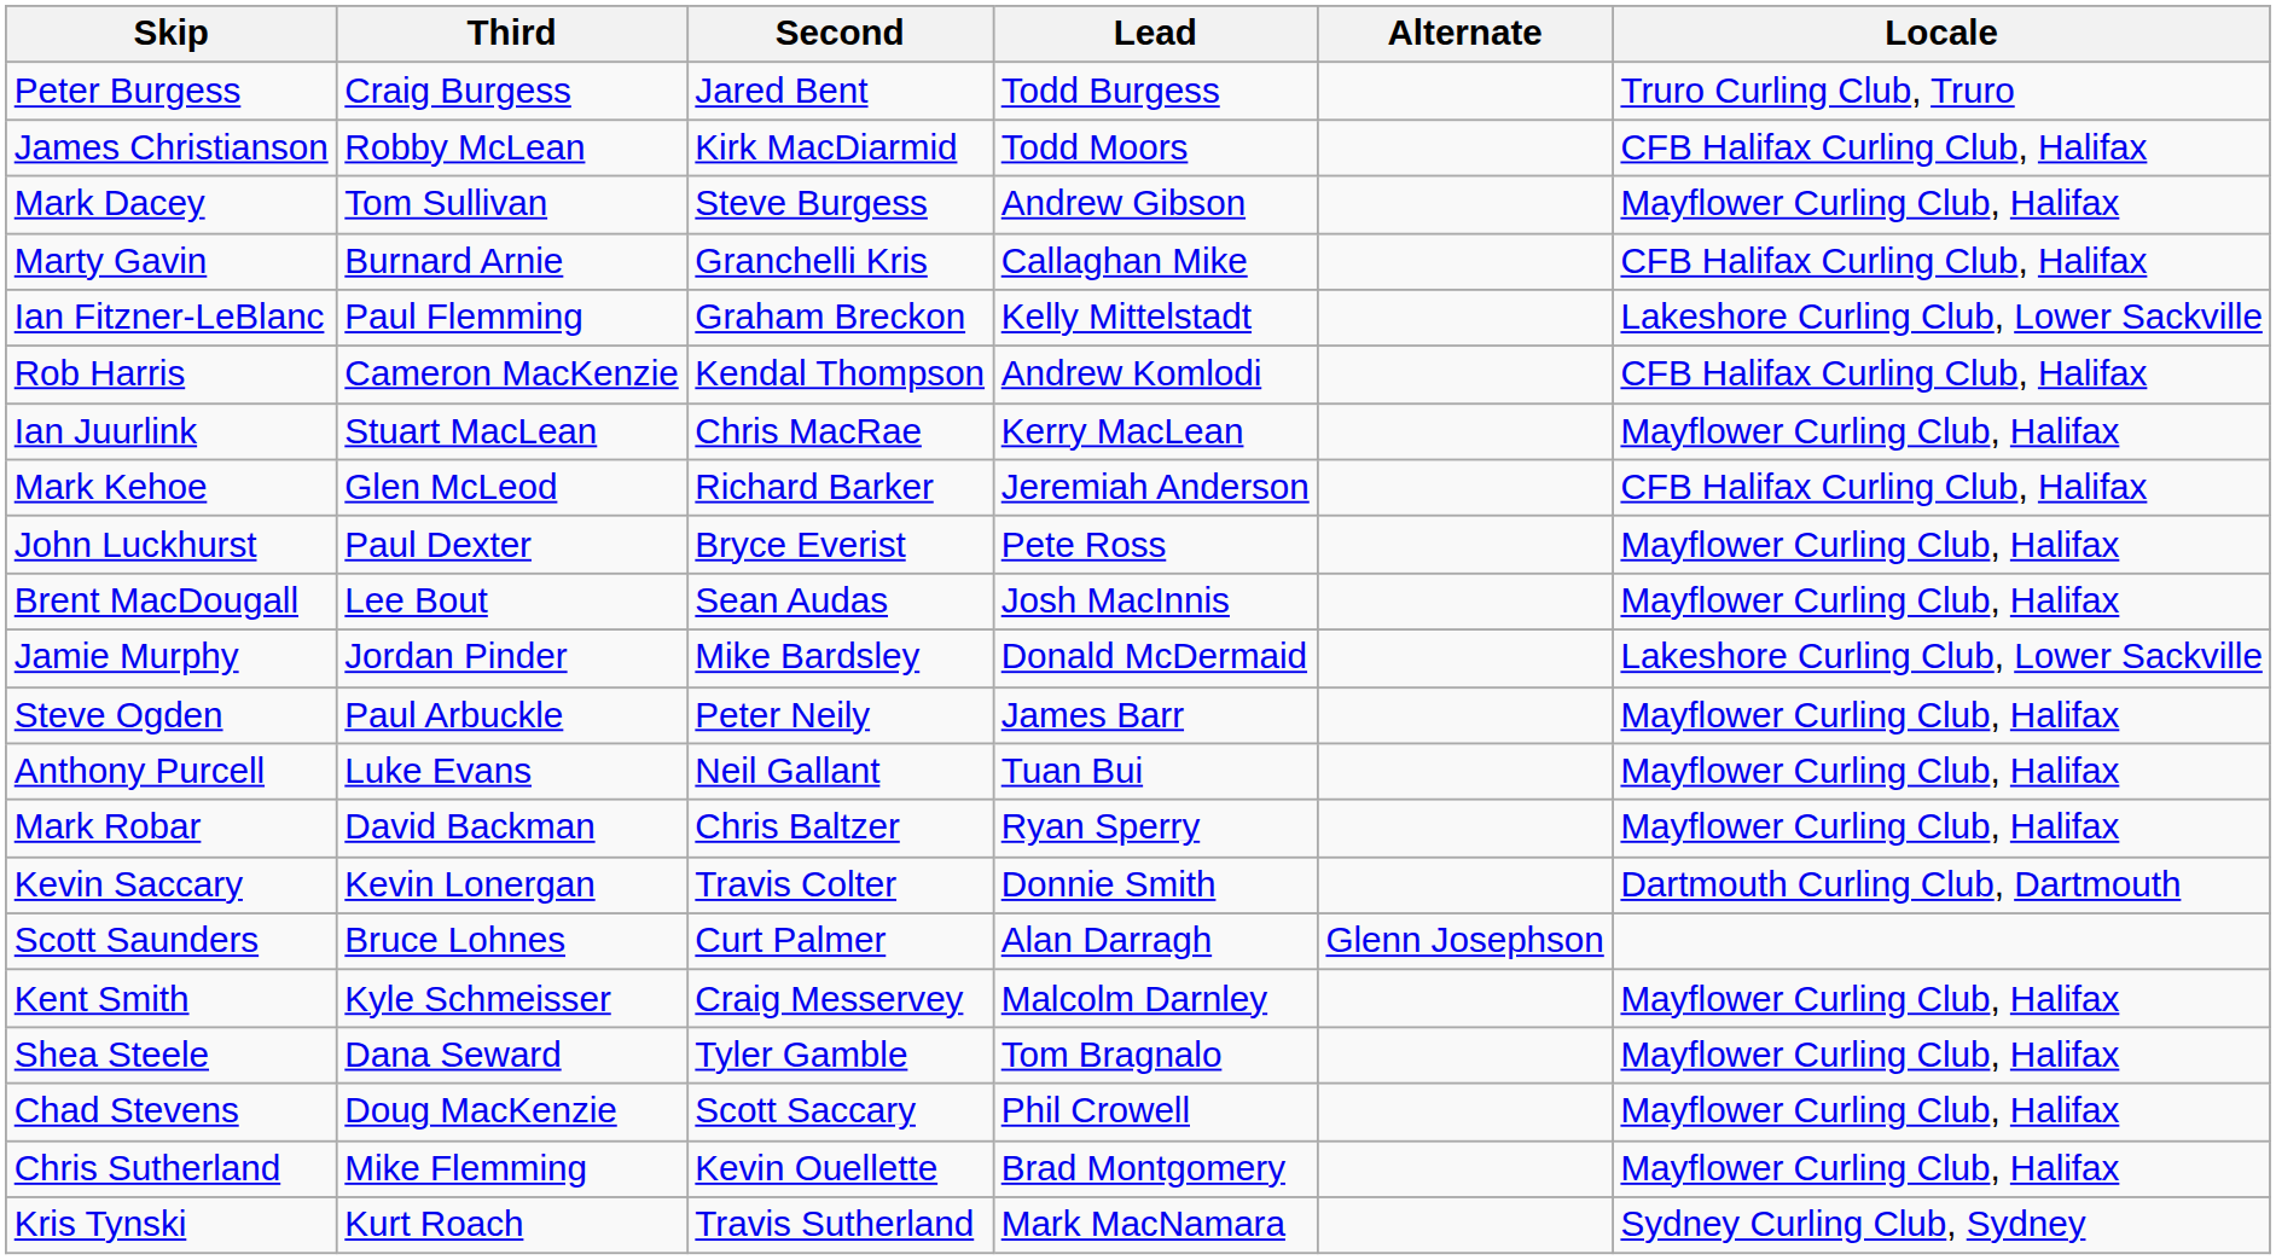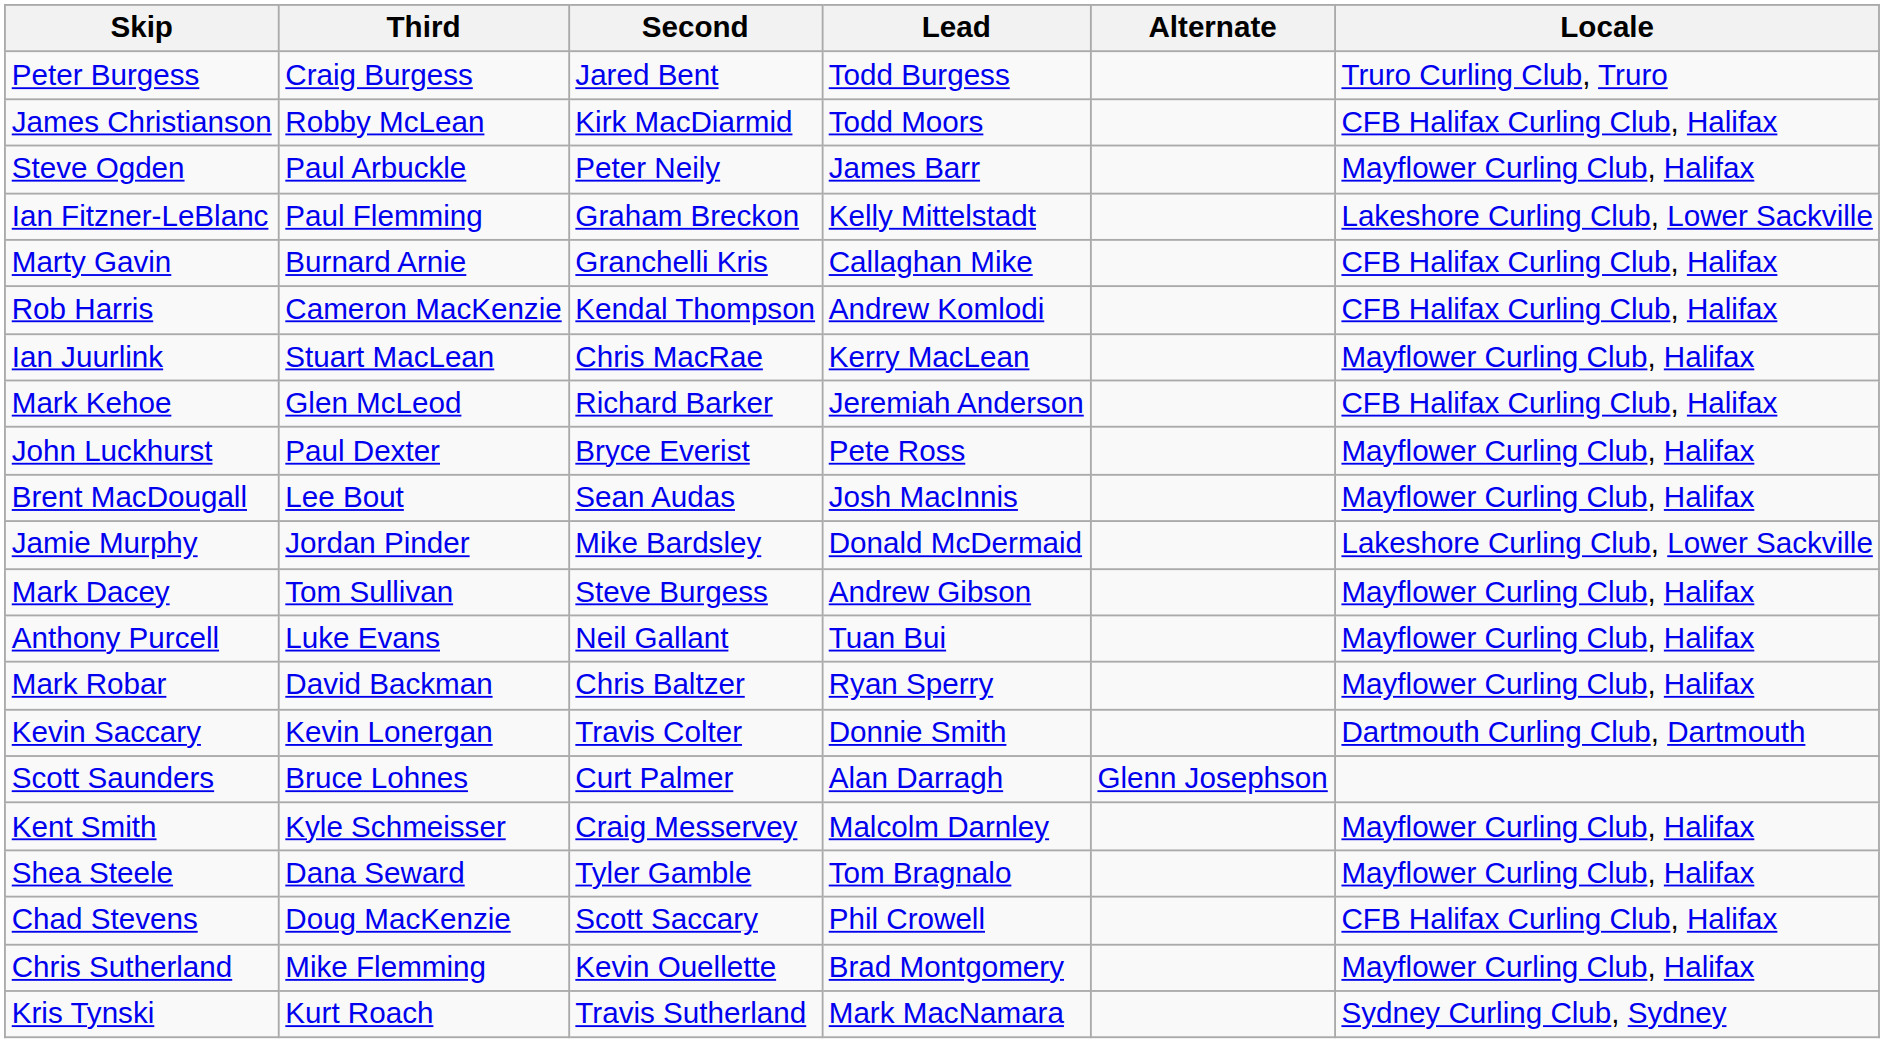 <table class=wikitable>
 <tr>
 <th>Skip</th>
 <th>Third</th>
 <th>Second</th>
 <th>Lead</th>
 <th>Alternate</th>
 <th>Locale</th>
 </tr>
 <tr>
 <td><a href='#'>Peter Burgess</a></td>
 <td><a href='#'>Craig Burgess</a></td>
 <td><a href='#'>Jared Bent</a></td>
 <td><a href='#'>Todd Burgess</a></td>
 <td></td>
 <td><a href='#'>Truro Curling Club</a>, <a href='#'>Truro</a></td>
 </tr>
 <tr>
 <td><a href='#'>James Christianson</a></td>
 <td><a href='#'>Robby McLean</a></td>
 <td><a href='#'>Kirk MacDiarmid</a></td>
 <td><a href='#'>Todd Moors</a></td>
 <td></td>
 <td><a href='#'>CFB Halifax Curling Club</a>, <a href='#'>Halifax</a></td>
 </tr>
 <tr>
-<td><a href='#'>Mark Dacey</a></td>
-<td><a href='#'>Tom Sullivan</a></td>
-<td><a href='#'>Steve Burgess</a></td>
-<td><a href='#'>Andrew Gibson</a></td>
+<td><a href='#'>Steve Ogden</a></td>
+<td><a href='#'>Paul Arbuckle</a></td>
+<td><a href='#'>Peter Neily</a></td>
+<td><a href='#'>James Barr</a></td>
 <td></td>
 <td><a href='#'>Mayflower Curling Club</a>, <a href='#'>Halifax</a></td>
+</tr>
+<tr>
+<td><a href='#'>Ian Fitzner-LeBlanc</a></td>
+<td><a href='#'>Paul Flemming</a></td>
+<td><a href='#'>Graham Breckon</a></td>
+<td><a href='#'>Kelly Mittelstadt</a></td>
+<td></td>
+<td><a href='#'>Lakeshore Curling Club</a>, <a href='#'>Lower Sackville</a></td>
 </tr>
 <tr>
 <td><a href='#'>Marty Gavin</a></td>
 <td><a href='#'>Burnard Arnie</a></td>
 <td><a href='#'>Granchelli Kris</a></td>
 <td><a href='#'>Callaghan Mike</a></td>
 <td></td>
 <td><a href='#'>CFB Halifax Curling Club</a>, <a href='#'>Halifax</a></td>
-</tr>
-<tr>
-<td><a href='#'>Ian Fitzner-LeBlanc</a></td>
-<td><a href='#'>Paul Flemming</a></td>
-<td><a href='#'>Graham Breckon</a></td>
-<td><a href='#'>Kelly Mittelstadt</a></td>
-<td></td>
-<td><a href='#'>Lakeshore Curling Club</a>, <a href='#'>Lower Sackville</a></td>
 </tr>
 <tr>
 <td><a href='#'>Rob Harris</a></td>
 <td><a href='#'>Cameron MacKenzie</a></td>
 <td><a href='#'>Kendal Thompson</a></td>
 <td><a href='#'>Andrew Komlodi</a></td>
 <td></td>
 <td><a href='#'>CFB Halifax Curling Club</a>, <a href='#'>Halifax</a></td>
 </tr>
 <tr>
 <td><a href='#'>Ian Juurlink</a></td>
 <td><a href='#'>Stuart MacLean</a></td>
 <td><a href='#'>Chris MacRae</a></td>
 <td><a href='#'>Kerry MacLean</a></td>
 <td></td>
 <td><a href='#'>Mayflower Curling Club</a>, <a href='#'>Halifax</a></td>
 </tr>
 <tr>
 <td><a href='#'>Mark Kehoe</a></td>
 <td><a href='#'>Glen McLeod</a></td>
 <td><a href='#'>Richard Barker</a></td>
 <td><a href='#'>Jeremiah Anderson</a></td>
 <td></td>
 <td><a href='#'>CFB Halifax Curling Club</a>, <a href='#'>Halifax</a></td>
 </tr>
 <tr>
 <td><a href='#'>John Luckhurst</a></td>
 <td><a href='#'>Paul Dexter</a></td>
 <td><a href='#'>Bryce Everist</a></td>
 <td><a href='#'>Pete Ross</a></td>
 <td></td>
 <td><a href='#'>Mayflower Curling Club</a>, <a href='#'>Halifax</a></td>
 </tr>
 <tr>
 <td><a href='#'>Brent MacDougall</a></td>
 <td><a href='#'>Lee Bout</a></td>
 <td><a href='#'>Sean Audas</a></td>
 <td><a href='#'>Josh MacInnis</a></td>
 <td></td>
 <td><a href='#'>Mayflower Curling Club</a>, <a href='#'>Halifax</a></td>
 </tr>
 <tr>
 <td><a href='#'>Jamie Murphy</a></td>
 <td><a href='#'>Jordan Pinder</a></td>
 <td><a href='#'>Mike Bardsley</a></td>
 <td><a href='#'>Donald McDermaid</a></td>
 <td></td>
 <td><a href='#'>Lakeshore Curling Club</a>, <a href='#'>Lower Sackville</a></td>
 </tr>
 <tr>
-<td><a href='#'>Steve Ogden</a></td>
-<td><a href='#'>Paul Arbuckle</a></td>
-<td><a href='#'>Peter Neily</a></td>
-<td><a href='#'>James Barr</a></td>
+<td><a href='#'>Mark Dacey</a></td>
+<td><a href='#'>Tom Sullivan</a></td>
+<td><a href='#'>Steve Burgess</a></td>
+<td><a href='#'>Andrew Gibson</a></td>
 <td></td>
 <td><a href='#'>Mayflower Curling Club</a>, <a href='#'>Halifax</a></td>
 </tr>
 <tr>
 <td><a href='#'>Anthony Purcell</a></td>
 <td><a href='#'>Luke Evans</a></td>
 <td><a href='#'>Neil Gallant</a></td>
 <td><a href='#'>Tuan Bui</a></td>
 <td></td>
 <td><a href='#'>Mayflower Curling Club</a>, <a href='#'>Halifax</a></td>
 </tr>
 <tr>
 <td><a href='#'>Mark Robar</a></td>
 <td><a href='#'>David Backman</a></td>
 <td><a href='#'>Chris Baltzer</a></td>
 <td><a href='#'>Ryan Sperry</a></td>
 <td></td>
 <td><a href='#'>Mayflower Curling Club</a>, <a href='#'>Halifax</a></td>
 </tr>
 <tr>
 <td><a href='#'>Kevin Saccary</a></td>
 <td><a href='#'>Kevin Lonergan</a></td>
 <td><a href='#'>Travis Colter</a></td>
 <td><a href='#'>Donnie Smith</a></td>
 <td></td>
 <td><a href='#'>Dartmouth Curling Club</a>, <a href='#'>Dartmouth</a></td>
 </tr>
 <tr>
 <td><a href='#'>Scott Saunders</a></td>
 <td><a href='#'>Bruce Lohnes</a></td>
 <td><a href='#'>Curt Palmer</a></td>
 <td><a href='#'>Alan Darragh</a></td>
 <td><a href='#'>Glenn Josephson</a></td>
 <td></td>
 </tr>
 <tr>
 <td><a href='#'>Kent Smith</a></td>
 <td><a href='#'>Kyle Schmeisser</a></td>
 <td><a href='#'>Craig Messervey</a></td>
 <td><a href='#'>Malcolm Darnley</a></td>
 <td></td>
 <td><a href='#'>Mayflower Curling Club</a>, <a href='#'>Halifax</a></td>
 </tr>
 <tr>
 <td><a href='#'>Shea Steele</a></td>
 <td><a href='#'>Dana Seward</a></td>
 <td><a href='#'>Tyler Gamble</a></td>
 <td><a href='#'>Tom Bragnalo</a></td>
 <td></td>
 <td><a href='#'>Mayflower Curling Club</a>, <a href='#'>Halifax</a></td>
 </tr>
 <tr>
 <td><a href='#'>Chad Stevens</a></td>
 <td><a href='#'>Doug MacKenzie</a></td>
 <td><a href='#'>Scott Saccary</a></td>
 <td><a href='#'>Phil Crowell</a></td>
 <td></td>
-<td><a href='#'>Mayflower Curling Club</a>, <a href='#'>Halifax</a></td>
+<td><a href='#'>CFB Halifax Curling Club</a>, <a href='#'>Halifax</a></td>
 </tr>
 <tr>
 <td><a href='#'>Chris Sutherland</a></td>
 <td><a href='#'>Mike Flemming</a></td>
 <td><a href='#'>Kevin Ouellette</a></td>
 <td><a href='#'>Brad Montgomery</a></td>
 <td></td>
 <td><a href='#'>Mayflower Curling Club</a>, <a href='#'>Halifax</a></td>
 </tr>
 <tr>
 <td><a href='#'>Kris Tynski</a></td>
 <td><a href='#'>Kurt Roach</a></td>
 <td><a href='#'>Travis Sutherland</a></td>
 <td><a href='#'>Mark MacNamara</a></td>
 <td></td>
 <td><a href='#'>Sydney Curling Club</a>, <a href='#'>Sydney</a></td>
 </tr>
 </table>
